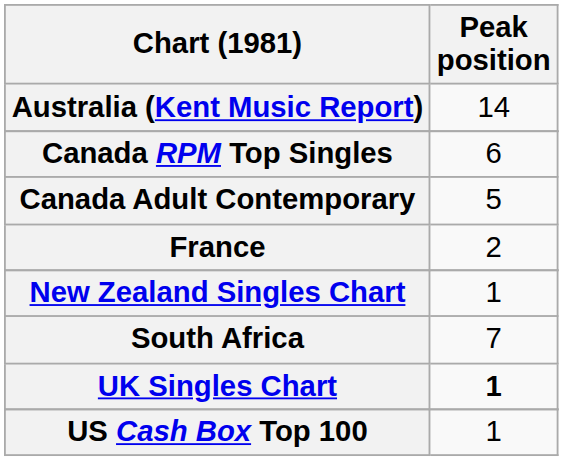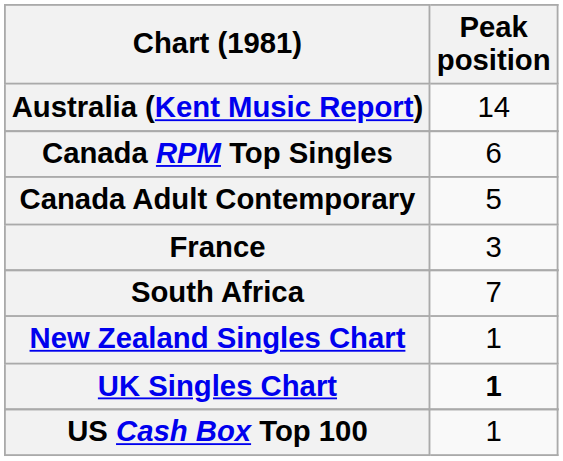 <table class="wikitable sortable plainrowheaders">
 <tr>
 <th scope="col">Chart (1981)</th>
 <th scope="col">Peak<br>position</th>
 </tr>
 <tr>
 <th scope="row">Australia (<a href='#'>Kent Music Report</a>)</th>
 <td style="text-align:center;">14</td>
 </tr>
 <tr>
 </tr>
 <tr>
 <th scope="row">Canada <em><a href='#'>RPM</a></em> Top Singles</th>
 <td style="text-align:center;">6</td>
 </tr>
 <tr>
 <th scope="row">Canada Adult Contemporary</th>
 <td style="text-align:center;">5</td>
 </tr>
 <tr>
 <th scope="row">France</th>
-<td style="text-align:center;">2</td>
+<td style="text-align:center;">3</td>
 </tr>
 <tr>
 </tr>
 <tr>
+<th scope="row">South Africa</th>
+<td style="text-align:center;">7</td>
+</tr>
+<tr>
 <th scope="row"><a href='#'>New Zealand Singles Chart</a></th>
 <td style="text-align:center;">1</td>
-</tr>
-<tr>
-<th scope="row">South Africa</th>
-<td style="text-align:center;">7</td>
 </tr>
 <tr>
 <th scope="row"><a href='#'>UK Singles Chart</a></th>
 <td style="text-align:center;"><strong>1</strong></td>
 </tr>
 <tr>
 </tr>
 <tr>
 </tr>
 <tr>
 </tr>
 <tr>
 <th scope="row">US <em><a href='#'>Cash Box</a></em> Top 100</th>
 <td style="text-align:center;">1</td>
 </tr>
 </table>
